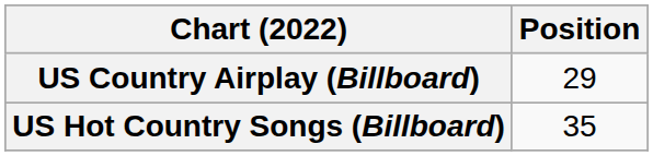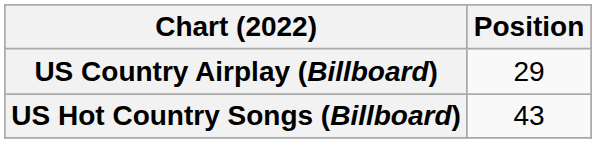 <table class="wikitable sortable plainrowheaders" style="text-align:center">
 <tr>
 <th scope="col">Chart (2022)</th>
 <th scope="col">Position</th>
 </tr>
 <tr>
 <th scope="row">US Country Airplay (<em>Billboard</em>)</th>
 <td>29</td>
 </tr>
 <tr>
 <th scope="row">US Hot Country Songs (<em>Billboard</em>)</th>
-<td>35</td>
+<td>43</td>
 </tr>
 </table>
